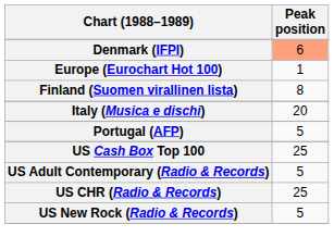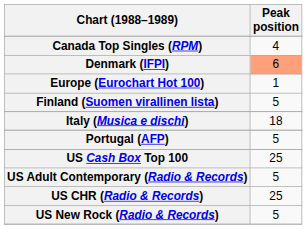 <table class="wikitable sortable plainrowheaders" style="text-align:center">
 <tr>
 <th>Chart (1988–1989)</th>
 <th>Peak<br>position</th>
 </tr>
 <tr>
 </tr>
 <tr>
 </tr>
 <tr>
 </tr>
 <tr>
+<th scope="row">Canada Top Singles (<em><a href='#'>RPM</a></em>)</th>
+<td>4</td>
+</tr>
+<tr>
 <th scope="row">Denmark (<a href='#'>IFPI</a>)</th>
 <td style="background: lightsalmon;">6</td>
 </tr>
 <tr>
 <th scope="row">Europe (<a href='#'>Eurochart Hot 100</a>)</th>
 <td>1</td>
 </tr>
 <tr>
 <th scope="row">Finland (<a href='#'>Suomen virallinen lista</a>)</th>
-<td>8</td>
+<td>5</td>
 </tr>
 <tr>
 </tr>
 <tr>
 </tr>
 <tr>
 <th scope="row">Italy (<em><a href='#'>Musica e dischi</a></em>)</th>
-<td>20</td>
+<td>18</td>
 </tr>
 <tr>
 </tr>
 <tr>
 </tr>
 <tr>
 </tr>
 <tr>
 </tr>
 <tr>
 <th scope="row">Portugal (<a href='#'>AFP</a>)</th>
 <td>5</td>
 </tr>
 <tr>
 </tr>
 <tr>
 </tr>
 <tr>
 </tr>
 <tr>
 </tr>
 <tr>
 </tr>
 <tr>
 </tr>
 <tr>
 </tr>
 <tr>
 <th scope="row">US <em><a href='#'>Cash Box</a></em> Top 100</th>
 <td>25</td>
 </tr>
 <tr>
 <th scope="row">US Adult Contemporary (<em><a href='#'>Radio & Records</a></em>)</th>
 <td>5</td>
 </tr>
 <tr>
 <th scope="row">US CHR (<em><a href='#'>Radio & Records</a></em>)</th>
 <td>25</td>
 </tr>
 <tr>
 <th scope="row">US New Rock (<em><a href='#'>Radio & Records</a></em>)</th>
 <td>5</td>
 </tr>
 <tr>
 </tr>
 </table>
